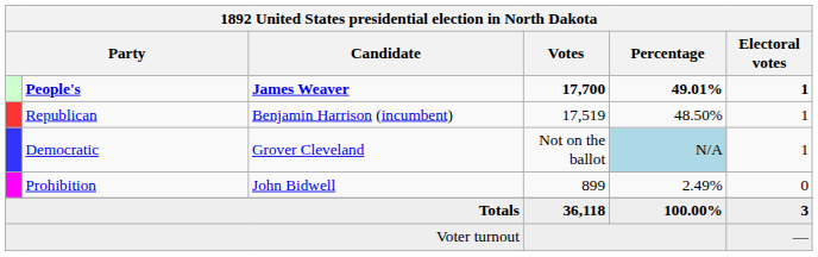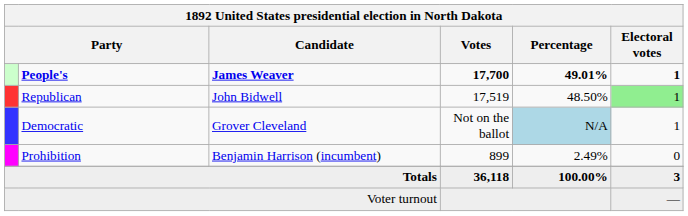 <table class="wikitable" style="font-size: 95%;">
 <tr>
 <th colspan="6">1892 United States presidential election in North Dakota</th>
 </tr>
 <tr>
 <th colspan="2" style="width: 15em">Party</th>
 <th style="width: 17em">Candidate</th>
 <th style="width: 5em">Votes</th>
 <th style="width: 7em">Percentage</th>
 <th style="width: 5em">Electoral votes</th>
 </tr>
 <tr>
 <th style="background-color:#CCFFCC; width: 3px"></th>
 <td style="width: 130px"><strong><a href='#'>People's</a></strong></td>
 <td><strong><a href='#'>James Weaver</a></strong></td>
 <td align="right"><strong>17,700</strong></td>
 <td align="right"><strong>49.01%</strong></td>
 <td align="right"><strong>1</strong></td>
 </tr>
 <tr>
 <th style="background-color:#FF3333; width: 3px"></th>
 <td style="width: 130px"><a href='#'>Republican</a></td>
-<td><a href='#'>Benjamin Harrison</a> (<a href='#'>incumbent</a>)</td>
+<td><a href='#'>John Bidwell</a></td>
 <td align="right">17,519</td>
 <td align="right">48.50%</td>
-<td align="right">1</td>
+<td align="right" style="background: lightgreen;">1</td>
 </tr>
 <tr>
 <th style="background-color:#3333FF; width: 3px"></th>
 <td style="width: 130px"><a href='#'>Democratic</a></td>
 <td><a href='#'>Grover Cleveland</a></td>
 <td align="right">Not on the ballot</td>
 <td align="right" style="background: lightblue;">N/A</td>
 <td align="right">1</td>
 </tr>
 <tr>
 <th style="background-color:#FF00FF; width: 3px"></th>
 <td style="width: 130px"><a href='#'>Prohibition</a></td>
-<td><a href='#'>John Bidwell</a></td>
+<td><a href='#'>Benjamin Harrison</a> (<a href='#'>incumbent</a>)</td>
 <td align="right">899</td>
 <td align="right">2.49%</td>
 <td align="right">0</td>
 </tr>
 <tr>
 </tr>
 <tr bgcolor="#EEEEEE">
 <td colspan="3" align="right"><strong>Totals</strong></td>
 <td align="right"><strong>36,118</strong></td>
 <td align="right"><strong>100.00%</strong></td>
 <td align="right"><strong>3</strong></td>
 </tr>
 <tr bgcolor="#EEEEEE">
 <td colspan="3" align="right">Voter turnout</td>
 <td colspan="2" align="right"></td>
 <td align="right">—</td>
 </tr>
 </table>
